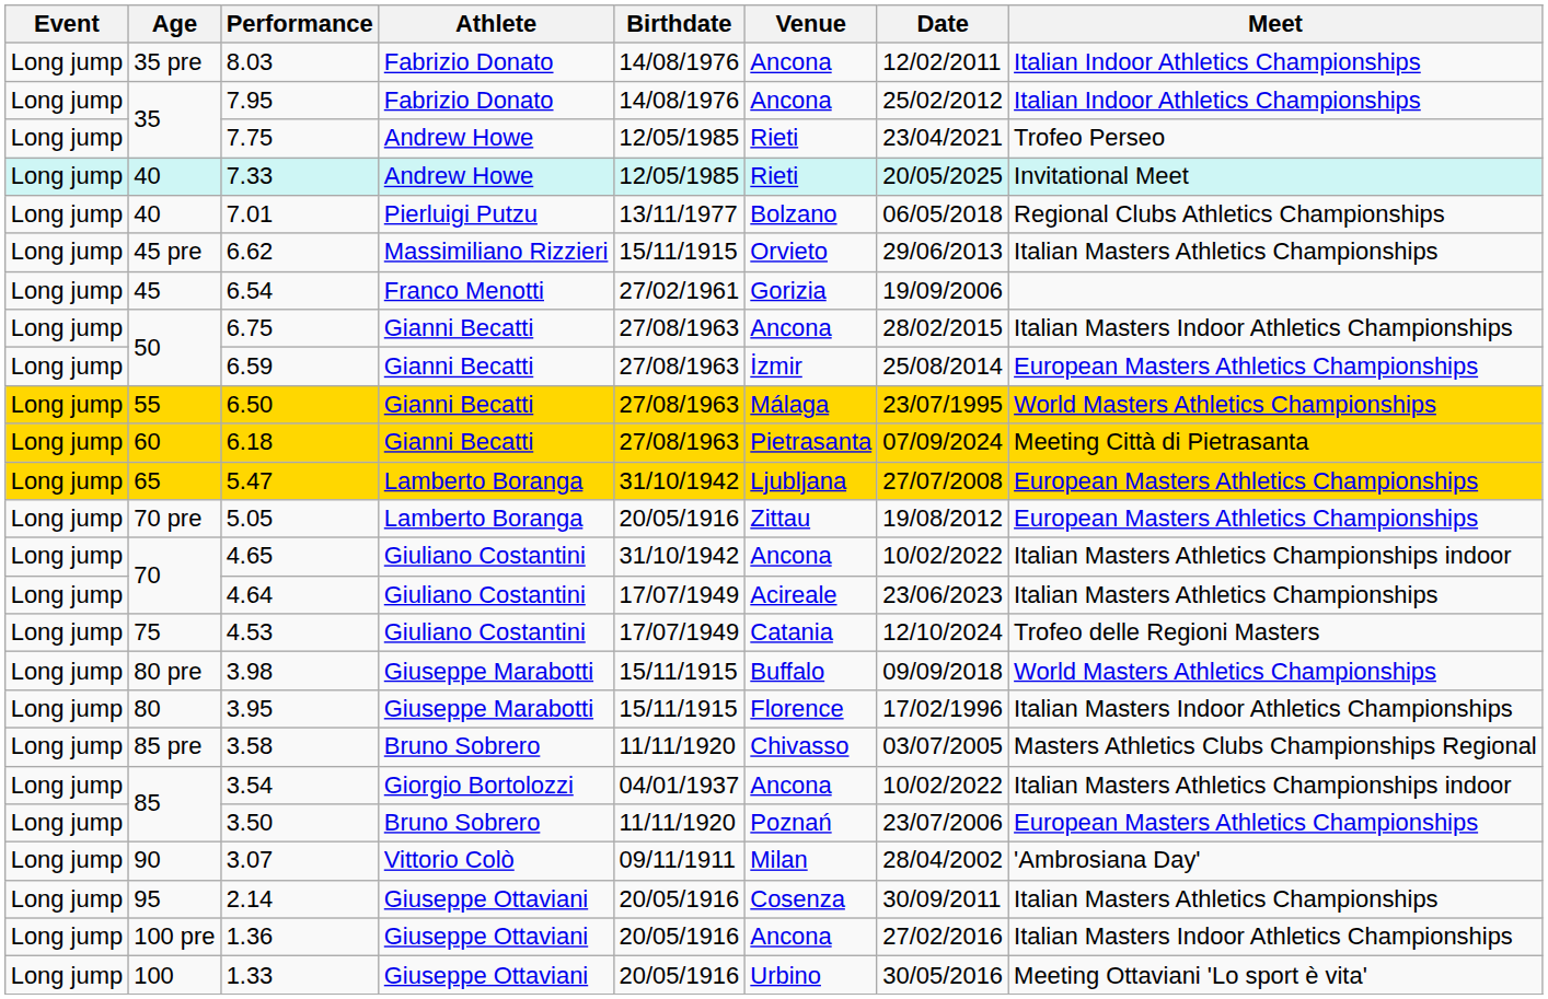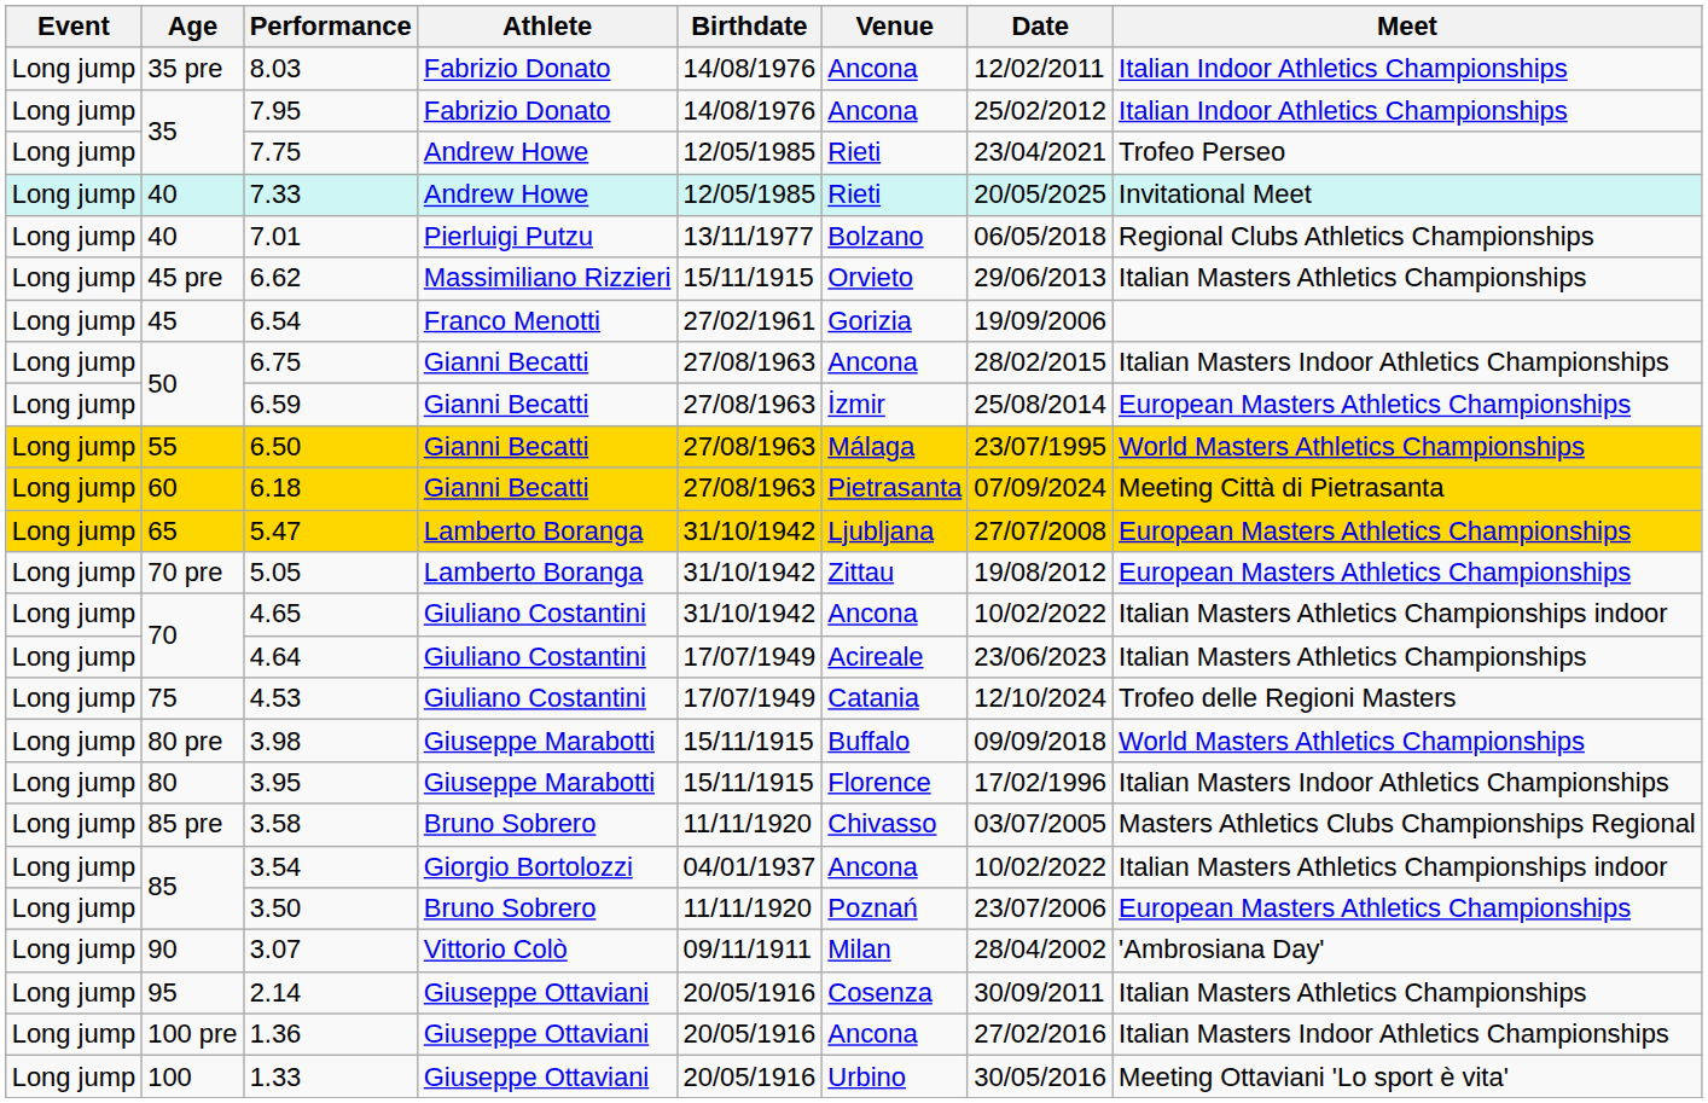 <table class="wikitable" width= style="font-size:90%; text-align:center">
 <tr>
 <th>Event</th>
 <th>Age</th>
 <th>Performance</th>
 <th>Athlete</th>
 <th>Birthdate</th>
 <th>Venue</th>
 <th>Date</th>
 <th>Meet</th>
 </tr>
 <tr>
 <td>Long jump</td>
 <td>35 pre</td>
 <td>8.03 </td>
 <td align=left><a href='#'>Fabrizio Donato</a></td>
 <td>14/08/1976</td>
 <td align=left><a href='#'>Ancona</a></td>
 <td>12/02/2011</td>
 <td><a href='#'>Italian Indoor Athletics Championships</a></td>
 </tr>
 <tr>
 <td>Long jump</td>
 <td rowspan=2>35</td>
 <td>7.95 </td>
 <td align=left><a href='#'>Fabrizio Donato</a></td>
 <td>14/08/1976</td>
 <td align=left><a href='#'>Ancona</a></td>
 <td>25/02/2012</td>
 <td><a href='#'>Italian Indoor Athletics Championships</a></td>
 </tr>
 <tr>
 <td>Long jump</td>
 <td>7.75 </td>
 <td align=left><a href='#'>Andrew Howe</a></td>
 <td>12/05/1985</td>
 <td align=left><a href='#'>Rieti</a></td>
 <td>23/04/2021</td>
 <td>Trofeo Perseo</td>
 </tr>
 <tr style="background:#cef6f5;">
 <td>Long jump</td>
 <td>40</td>
 <td>7.33 </td>
 <td align=left><a href='#'>Andrew Howe</a></td>
 <td>12/05/1985</td>
 <td align=left><a href='#'>Rieti</a></td>
 <td>20/05/2025</td>
 <td>Invitational Meet</td>
 </tr>
 <tr>
 <td>Long jump</td>
 <td>40</td>
 <td>7.01 </td>
 <td align=left><a href='#'>Pierluigi Putzu</a></td>
 <td>13/11/1977</td>
 <td align=left><a href='#'>Bolzano</a></td>
 <td>06/05/2018</td>
 <td>Regional Clubs Athletics Championships</td>
 </tr>
 <tr>
 <td>Long jump</td>
 <td>45 pre</td>
 <td>6.62 </td>
 <td align=left><a href='#'>Massimiliano Rizzieri</a></td>
 <td>15/11/1915</td>
 <td align=left><a href='#'>Orvieto</a></td>
 <td>29/06/2013</td>
 <td>Italian Masters Athletics Championships</td>
 </tr>
 <tr>
 <td>Long jump</td>
 <td>45</td>
 <td>6.54 </td>
 <td align=left><a href='#'>Franco Menotti</a></td>
 <td>27/02/1961</td>
 <td align=left><a href='#'>Gorizia</a></td>
 <td>19/09/2006</td>
 <td></td>
 </tr>
 <tr>
 <td>Long jump</td>
 <td rowspan=2>50</td>
 <td>6.75 </td>
 <td align=left><a href='#'>Gianni Becatti</a></td>
 <td>27/08/1963</td>
 <td align=left><a href='#'>Ancona</a></td>
 <td>28/02/2015</td>
 <td>Italian Masters Indoor Athletics Championships</td>
 </tr>
 <tr>
 <td>Long jump</td>
 <td>6.59 </td>
 <td align=left><a href='#'>Gianni Becatti</a></td>
 <td>27/08/1963</td>
 <td align=left><a href='#'>İzmir</a></td>
 <td>25/08/2014</td>
 <td><a href='#'>European Masters Athletics Championships</a></td>
 </tr>
 <tr bgcolor=Gold>
 <td>Long jump</td>
 <td>55</td>
 <td>6.50 </td>
 <td align=left><a href='#'>Gianni Becatti</a></td>
 <td>27/08/1963</td>
 <td align=left><a href='#'>Málaga</a></td>
 <td>23/07/1995</td>
 <td><a href='#'>World Masters Athletics Championships</a></td>
 </tr>
 <tr bgcolor=Gold>
 <td>Long jump</td>
 <td>60</td>
 <td>6.18 </td>
 <td align=left><a href='#'>Gianni Becatti</a></td>
 <td>27/08/1963</td>
 <td align=left><a href='#'>Pietrasanta</a></td>
 <td>07/09/2024</td>
 <td>Meeting Città di Pietrasanta</td>
 </tr>
 <tr bgcolor=Gold>
 <td>Long jump</td>
 <td>65</td>
 <td>5.47 </td>
 <td align=left><a href='#'>Lamberto Boranga</a></td>
 <td>31/10/1942</td>
 <td align=left><a href='#'>Ljubljana</a></td>
 <td>27/07/2008</td>
 <td><a href='#'>European Masters Athletics Championships</a></td>
 </tr>
 <tr>
 <td>Long jump</td>
 <td>70 pre</td>
 <td>5.05 </td>
 <td align=left><a href='#'>Lamberto Boranga</a></td>
-<td>20/05/1916</td>
+<td>31/10/1942</td>
 <td align=left><a href='#'>Zittau</a></td>
 <td>19/08/2012</td>
 <td><a href='#'>European Masters Athletics Championships</a></td>
 </tr>
 <tr>
 <td>Long jump</td>
 <td rowspan=2>70</td>
 <td>4.65 </td>
 <td align=left><a href='#'>Giuliano Costantini</a></td>
 <td>31/10/1942</td>
 <td align=left><a href='#'>Ancona</a></td>
 <td>10/02/2022</td>
 <td>Italian Masters Athletics Championships indoor</td>
 </tr>
 <tr>
 <td>Long jump</td>
 <td>4.64 </td>
 <td align=left><a href='#'>Giuliano Costantini</a></td>
 <td>17/07/1949</td>
 <td align=left><a href='#'>Acireale</a></td>
 <td>23/06/2023</td>
 <td>Italian Masters Athletics Championships</td>
 </tr>
 <tr>
 <td>Long jump</td>
 <td>75</td>
 <td>4.53 </td>
 <td align=left><a href='#'>Giuliano Costantini</a></td>
 <td>17/07/1949</td>
 <td align=left><a href='#'>Catania</a></td>
 <td>12/10/2024</td>
 <td>Trofeo delle Regioni Masters</td>
 </tr>
 <tr>
 <td>Long jump</td>
 <td>80 pre</td>
 <td>3.98 </td>
 <td align=left><a href='#'>Giuseppe Marabotti</a></td>
 <td>15/11/1915</td>
 <td align=left><a href='#'>Buffalo</a></td>
 <td>09/09/2018</td>
 <td><a href='#'>World Masters Athletics Championships</a></td>
 </tr>
 <tr>
 <td>Long jump</td>
 <td>80</td>
 <td>3.95 </td>
 <td align=left><a href='#'>Giuseppe Marabotti</a></td>
 <td>15/11/1915</td>
 <td align=left><a href='#'>Florence</a></td>
 <td>17/02/1996</td>
 <td>Italian Masters Indoor Athletics Championships</td>
 </tr>
 <tr>
 <td>Long jump</td>
 <td>85 pre</td>
 <td>3.58 </td>
 <td align=left><a href='#'>Bruno Sobrero</a></td>
 <td>11/11/1920</td>
 <td align=left><a href='#'>Chivasso</a></td>
 <td>03/07/2005</td>
 <td>Masters Athletics Clubs Championships Regional</td>
 </tr>
 <tr>
 <td>Long jump</td>
 <td rowspan=2>85</td>
 <td>3.54 </td>
 <td align=left><a href='#'>Giorgio Bortolozzi</a></td>
 <td>04/01/1937</td>
 <td align=left><a href='#'>Ancona</a></td>
 <td>10/02/2022</td>
 <td>Italian Masters Athletics Championships indoor</td>
 </tr>
 <tr>
 <td>Long jump</td>
 <td>3.50 </td>
 <td align=left><a href='#'>Bruno Sobrero</a></td>
 <td>11/11/1920</td>
 <td align=left><a href='#'>Poznań</a></td>
 <td>23/07/2006</td>
 <td><a href='#'>European Masters Athletics Championships</a></td>
 </tr>
 <tr>
 <td>Long jump</td>
 <td>90</td>
 <td>3.07 </td>
 <td align=left><a href='#'>Vittorio Colò</a></td>
 <td>09/11/1911</td>
 <td align=left><a href='#'>Milan</a></td>
 <td>28/04/2002</td>
 <td>'Ambrosiana Day'</td>
 </tr>
 <tr>
 <td>Long jump</td>
 <td>95</td>
 <td>2.14 </td>
 <td align=left><a href='#'>Giuseppe Ottaviani</a></td>
 <td>20/05/1916</td>
 <td align=left><a href='#'>Cosenza</a></td>
 <td>30/09/2011</td>
 <td>Italian Masters Athletics Championships</td>
 </tr>
 <tr>
 <td>Long jump</td>
 <td>100 pre</td>
 <td>1.36 </td>
 <td align=left><a href='#'>Giuseppe Ottaviani</a></td>
 <td>20/05/1916</td>
 <td align=left><a href='#'>Ancona</a></td>
 <td>27/02/2016</td>
 <td>Italian Masters Indoor Athletics Championships</td>
 </tr>
 <tr>
 <td>Long jump</td>
 <td>100</td>
 <td>1.33 </td>
 <td align=left><a href='#'>Giuseppe Ottaviani</a></td>
 <td>20/05/1916</td>
 <td align=left><a href='#'>Urbino</a></td>
 <td>30/05/2016</td>
 <td>Meeting Ottaviani 'Lo sport è vita'</td>
 </tr>
 <tr>
 </tr>
 </table>
